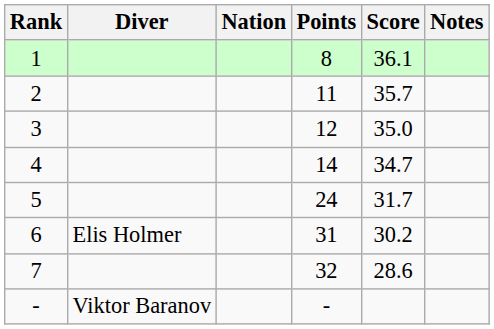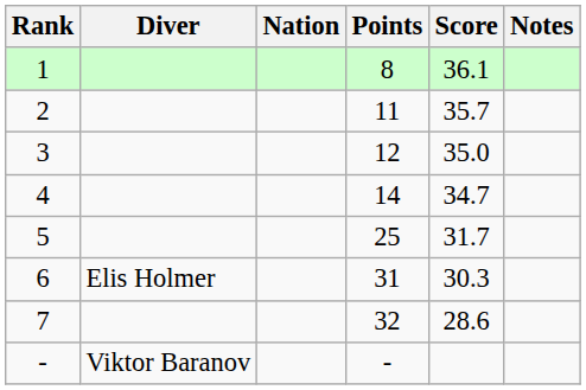 <table class="wikitable sortable" style="text-align:center">
 <tr>
 <th>Rank</th>
 <th>Diver</th>
 <th>Nation</th>
 <th>Points</th>
 <th>Score</th>
 <th>Notes</th>
 </tr>
 <tr style="background:#cfc;">
 <td>1</td>
 <td align=left></td>
 <td align=left></td>
 <td>8</td>
 <td>36.1</td>
 <td></td>
 </tr>
 <tr>
 <td>2</td>
 <td align=left></td>
 <td align=left></td>
 <td>11</td>
 <td>35.7</td>
 <td></td>
 </tr>
 <tr>
 <td>3</td>
 <td align=left></td>
 <td align=left></td>
 <td>12</td>
 <td>35.0</td>
 <td></td>
 </tr>
 <tr>
 <td>4</td>
 <td align=left></td>
 <td align=left></td>
 <td>14</td>
 <td>34.7</td>
 <td></td>
 </tr>
 <tr>
 <td>5</td>
 <td align=left></td>
 <td align=left></td>
-<td>24</td>
+<td>25</td>
 <td>31.7</td>
 <td></td>
 </tr>
 <tr>
 <td>6</td>
 <td align=left>Elis Holmer</td>
 <td align=left></td>
 <td>31</td>
-<td>30.2</td>
+<td>30.3</td>
 <td></td>
 </tr>
 <tr>
 <td>7</td>
 <td align=left></td>
 <td align=left></td>
 <td>32</td>
 <td>28.6</td>
 <td></td>
 </tr>
 <tr>
 <td>-</td>
 <td align=left>Viktor Baranov</td>
 <td align=left></td>
 <td>-</td>
 <td></td>
 <td></td>
 </tr>
 </table>
